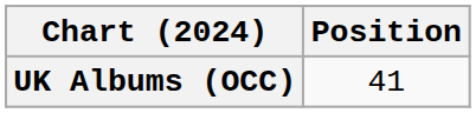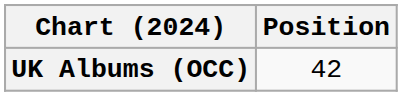 <table class="wikitable plainrowheaders" style="text-align:center">
 <tr>
 <th scope="col">Chart (2024)</th>
 <th scope="col">Position</th>
 </tr>
 <tr>
 <th scope="row">UK Albums (OCC)</th>
-<td>41</td>
+<td>42</td>
 </tr>
 </table>
